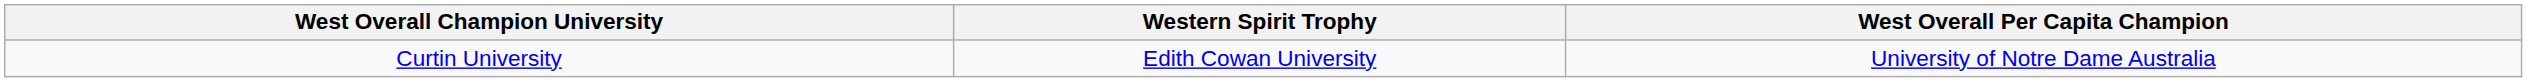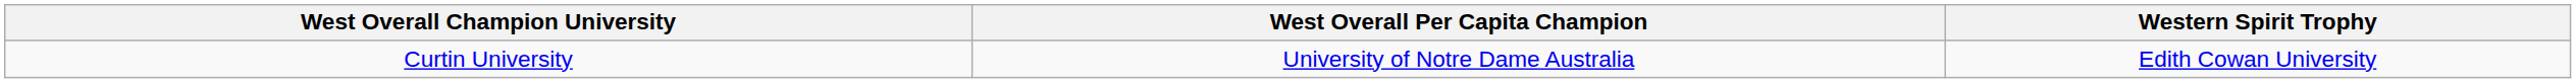 <table class="wikitable unsortable" style="width:90%; font-size:100%; text-align:center;">
 <tr>
 <th><strong>West Overall Champion University</strong></th>
+<th><strong>West Overall Per Capita Champion</strong></th>
 <th><strong>Western Spirit Trophy</strong></th>
-<th><strong>West Overall Per Capita Champion</strong></th>
 </tr>
 <tr>
 <td><a href='#'>Curtin University</a></td>
+<td><a href='#'>University of Notre Dame Australia</a></td>
 <td><a href='#'>Edith Cowan University</a></td>
-<td><a href='#'>University of Notre Dame Australia</a></td>
 </tr>
 </table>
